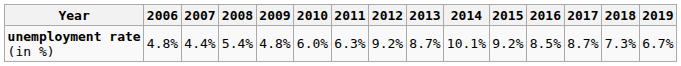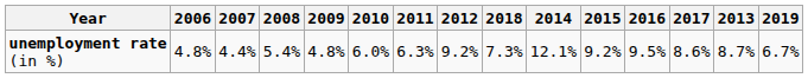 <table class="wikitable">
 <tr>
 <th>Year</th>
 <th>2006</th>
 <th>2007</th>
 <th>2008</th>
 <th>2009</th>
 <th>2010</th>
 <th>2011</th>
 <th>2012</th>
-<th>2013</th>
+<th>2018</th>
 <th>2014</th>
 <th>2015</th>
 <th>2016</th>
 <th>2017</th>
-<th>2018</th>
+<th>2013</th>
 <th>2019</th>
 </tr>
 <tr>
 <td><strong>unemployment rate</strong><br>(in %)</td>
 <td>4.8%</td>
 <td>4.4%</td>
 <td>5.4%</td>
 <td>4.8%</td>
 <td>6.0%</td>
 <td>6.3%</td>
 <td>9.2%</td>
+<td>7.3%</td>
+<td>12.1%</td>
+<td>9.2%</td>
+<td>9.5%</td>
+<td>8.6%</td>
 <td>8.7%</td>
-<td>10.1%</td>
-<td>9.2%</td>
-<td>8.5%</td>
-<td>8.7%</td>
-<td>7.3%</td>
 <td>6.7%</td>
 </tr>
 </table>
